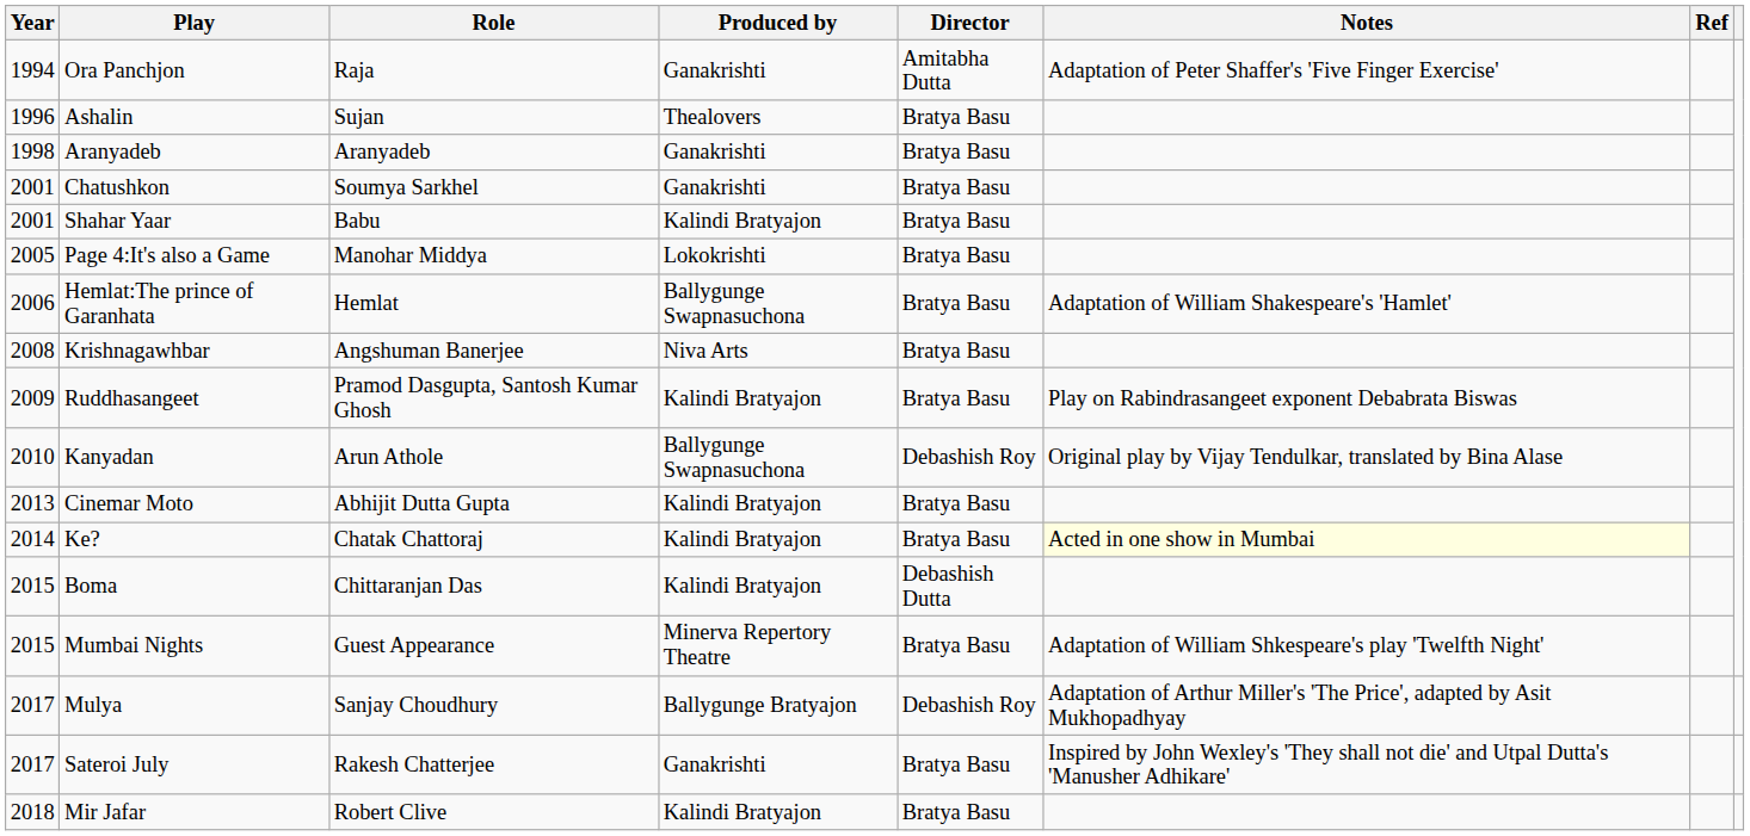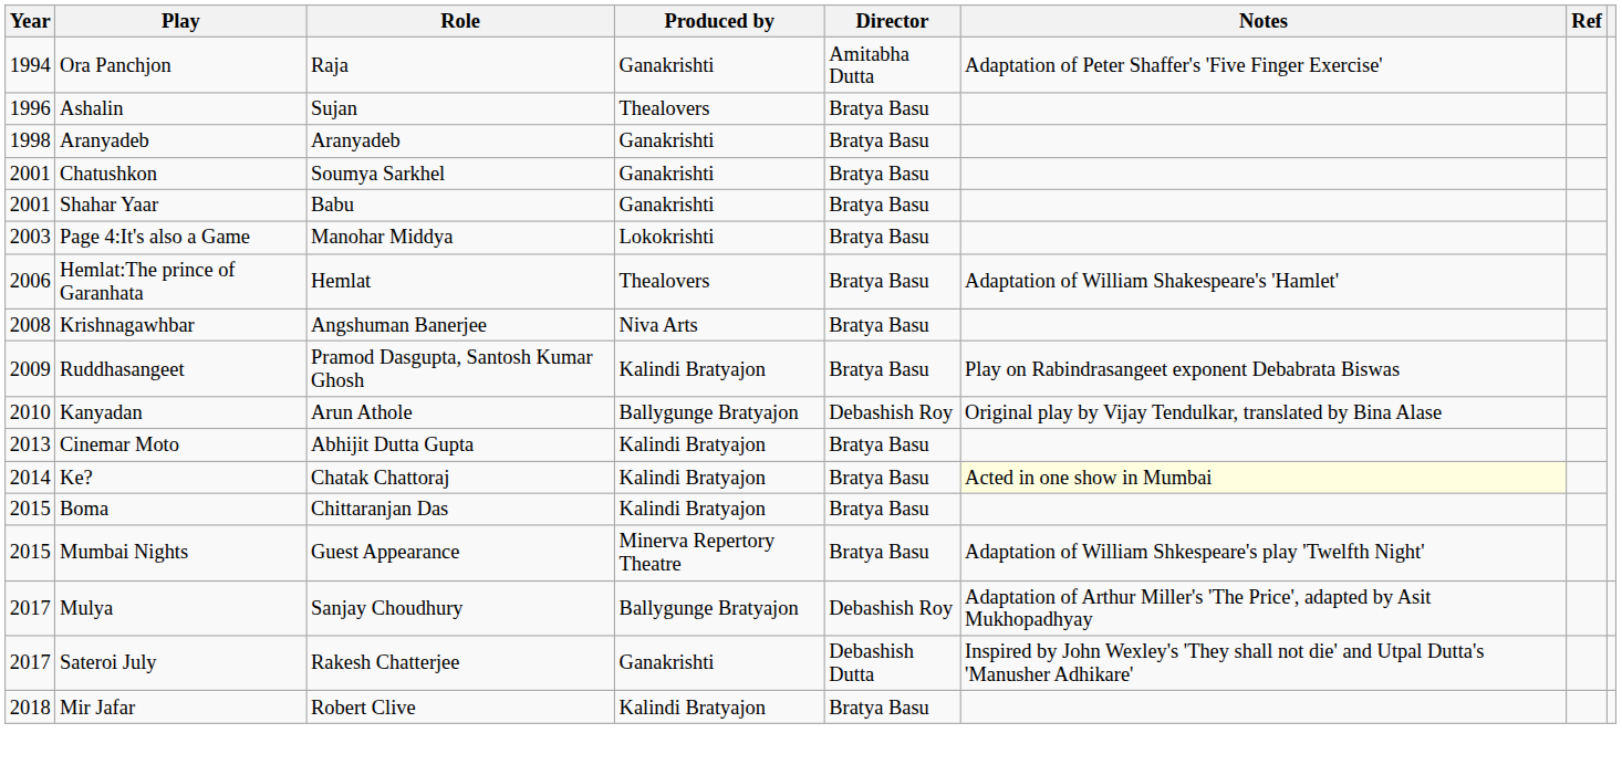 <table class="wikitable sortable" width=80%;>
 <tr>
 <th>Year</th>
 <th>Play</th>
 <th>Role</th>
 <th>Produced by</th>
 <th>Director</th>
 <th>Notes</th>
 <th>Ref</th>
 <th></th>
 </tr>
 <tr>
 <td>1994</td>
 <td>Ora Panchjon</td>
 <td>Raja</td>
 <td>Ganakrishti</td>
 <td>Amitabha Dutta</td>
 <td>Adaptation of Peter Shaffer's 'Five Finger Exercise'</td>
 <td></td>
 </tr>
 <tr>
 <td>1996</td>
 <td>Ashalin</td>
 <td>Sujan</td>
 <td>Thealovers</td>
 <td>Bratya Basu</td>
 <td></td>
 <td></td>
 </tr>
 <tr>
 <td>1998</td>
 <td>Aranyadeb</td>
 <td>Aranyadeb</td>
 <td>Ganakrishti</td>
 <td>Bratya Basu</td>
 <td></td>
 <td></td>
 </tr>
 <tr>
 <td>2001</td>
 <td>Chatushkon</td>
 <td>Soumya Sarkhel</td>
 <td>Ganakrishti</td>
 <td>Bratya Basu</td>
 <td></td>
 <td></td>
 </tr>
 <tr>
 <td>2001</td>
 <td>Shahar Yaar</td>
 <td>Babu</td>
-<td>Kalindi Bratyajon</td>
+<td>Ganakrishti</td>
 <td>Bratya Basu</td>
 <td></td>
 <td></td>
 </tr>
 <tr>
-<td>2005</td>
+<td>2003</td>
 <td>Page 4:It's also a Game</td>
 <td>Manohar Middya</td>
 <td>Lokokrishti</td>
 <td>Bratya Basu</td>
 <td></td>
 <td></td>
 </tr>
 <tr>
 <td>2006</td>
 <td>Hemlat:The prince of Garanhata</td>
 <td>Hemlat</td>
-<td>Ballygunge Swapnasuchona</td>
+<td>Thealovers</td>
 <td>Bratya Basu</td>
 <td>Adaptation of William Shakespeare's 'Hamlet'</td>
 <td></td>
 </tr>
 <tr>
 <td>2008</td>
 <td>Krishnagawhbar</td>
 <td>Angshuman Banerjee</td>
 <td>Niva Arts</td>
 <td>Bratya Basu</td>
 <td></td>
 <td></td>
 </tr>
 <tr>
 <td>2009</td>
 <td>Ruddhasangeet</td>
 <td>Pramod Dasgupta, Santosh Kumar Ghosh</td>
 <td>Kalindi Bratyajon</td>
 <td>Bratya Basu</td>
 <td>Play on Rabindrasangeet exponent Debabrata Biswas</td>
 <td></td>
 </tr>
 <tr>
 <td>2010</td>
 <td>Kanyadan</td>
 <td>Arun Athole</td>
-<td>Ballygunge Swapnasuchona</td>
+<td>Ballygunge Bratyajon</td>
 <td>Debashish Roy</td>
 <td>Original play by Vijay Tendulkar, translated by Bina Alase</td>
 <td></td>
 </tr>
 <tr>
 <td>2013</td>
 <td>Cinemar Moto</td>
 <td>Abhijit Dutta Gupta</td>
 <td>Kalindi Bratyajon</td>
 <td>Bratya Basu</td>
 <td></td>
 <td></td>
 </tr>
 <tr>
 <td>2014</td>
 <td>Ke?</td>
 <td>Chatak Chattoraj</td>
 <td>Kalindi Bratyajon</td>
 <td>Bratya Basu</td>
 <td style="background: lightyellow;">Acted in one show in Mumbai</td>
 <td></td>
 </tr>
 <tr>
 <td>2015</td>
 <td>Boma</td>
 <td>Chittaranjan Das</td>
 <td>Kalindi Bratyajon</td>
-<td>Debashish Dutta</td>
+<td>Bratya Basu</td>
 <td></td>
 <td></td>
 </tr>
 <tr>
 <td>2015</td>
 <td>Mumbai Nights</td>
 <td>Guest Appearance</td>
 <td>Minerva Repertory Theatre</td>
 <td>Bratya Basu</td>
 <td>Adaptation of William Shkespeare's play 'Twelfth Night'</td>
 <td></td>
 </tr>
 <tr>
 <td>2017</td>
 <td>Mulya</td>
 <td>Sanjay Choudhury</td>
 <td>Ballygunge Bratyajon</td>
 <td>Debashish Roy</td>
 <td>Adaptation of Arthur Miller's 'The Price', adapted by Asit Mukhopadhyay</td>
 <td></td>
 <td></td>
 </tr>
 <tr>
 <td>2017</td>
 <td>Sateroi July</td>
 <td>Rakesh Chatterjee</td>
 <td>Ganakrishti</td>
-<td>Bratya Basu</td>
+<td>Debashish Dutta</td>
 <td>Inspired by John Wexley's 'They shall not die' and Utpal Dutta's 'Manusher Adhikare'</td>
 <td></td>
 <td></td>
 </tr>
 <tr>
 <td>2018</td>
 <td>Mir Jafar</td>
 <td>Robert Clive</td>
 <td>Kalindi Bratyajon</td>
 <td>Bratya Basu</td>
 <td></td>
 <td></td>
 </tr>
 </table>
